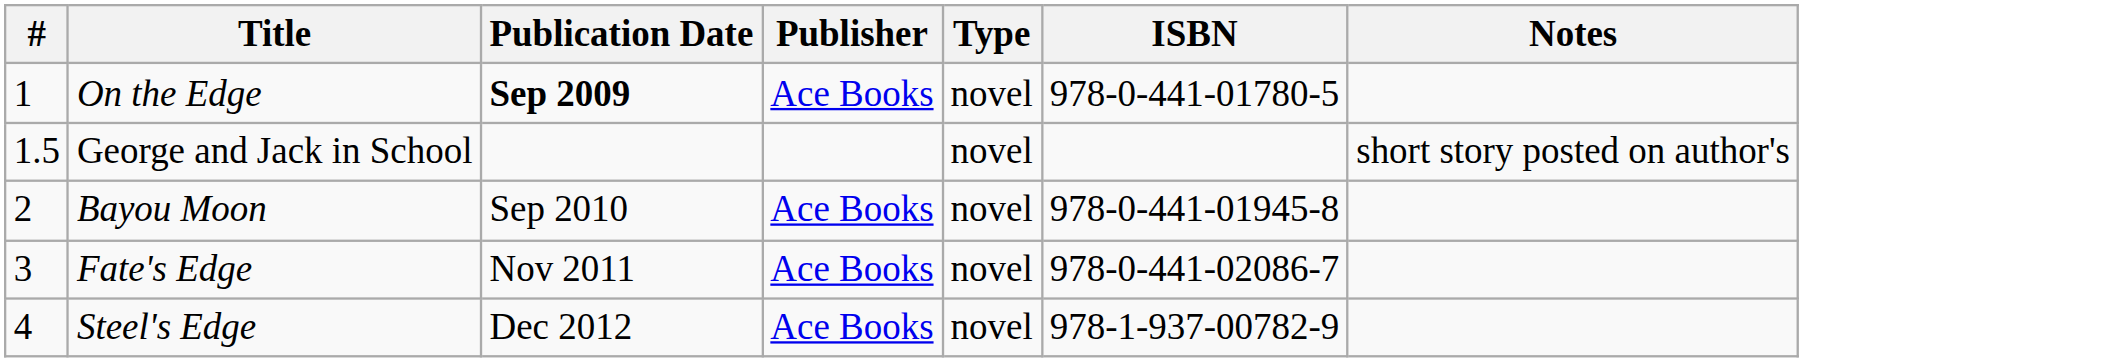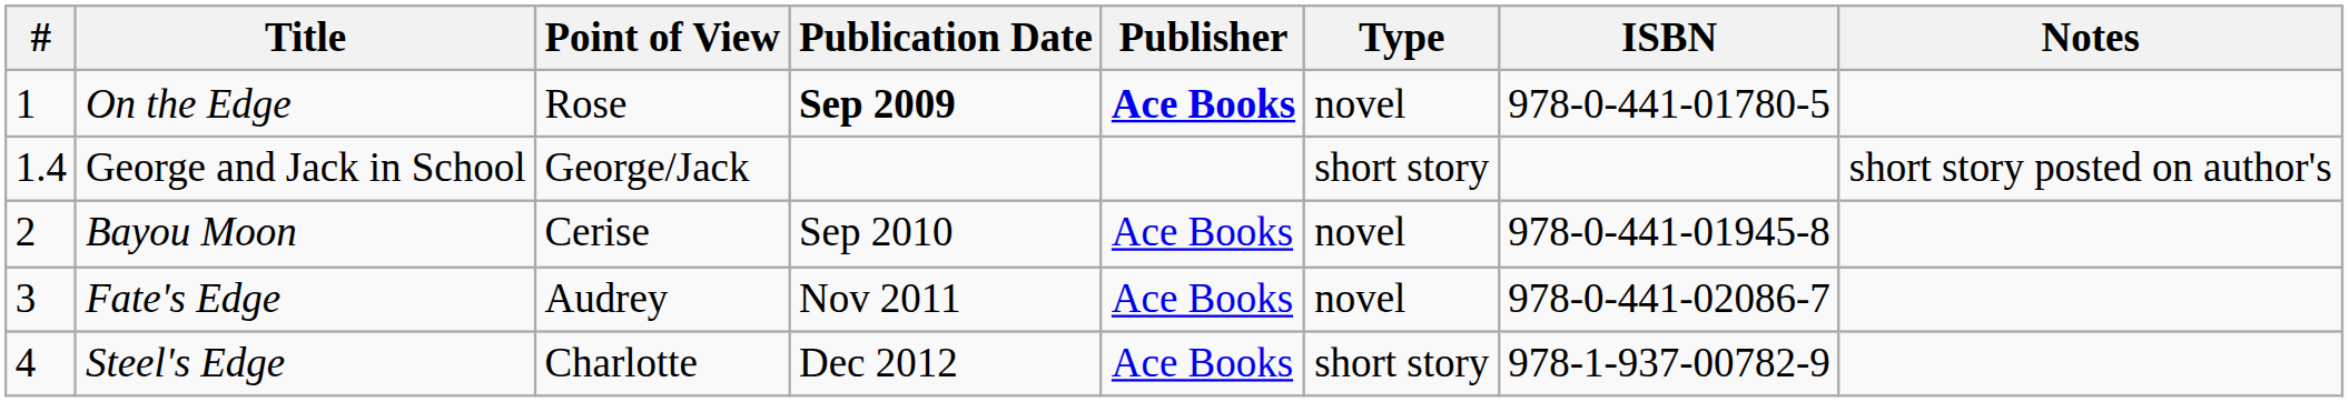 <table class="wikitable">
 <tr>
 <th>#</th>
 <th>Title</th>
+<th>Point of View</th>
 <th>Publication Date</th>
 <th>Publisher</th>
 <th>Type</th>
 <th>ISBN</th>
 <th>Notes</th>
 </tr>
 <tr>
 <td>1</td>
 <td><em>On the Edge</em></td>
+<td>Rose</td>
 <td><strong>Sep 2009</strong></td>
-<td><a href='#'>Ace Books</a></td>
+<td><strong><a href='#'>Ace Books</a></strong></td>
 <td>novel</td>
 <td>978-0-441-01780-5</td>
 <td></td>
 </tr>
 <tr>
-<td>1.5</td>
+<td>1.4</td>
 <td>George and Jack in School</td>
+<td>George/Jack</td>
 <td></td>
 <td></td>
-<td>novel</td>
+<td>short story</td>
 <td></td>
 <td>short story posted on author's </td>
 </tr>
 <tr>
 <td>2</td>
 <td><em>Bayou Moon</em></td>
+<td>Cerise</td>
 <td>Sep 2010</td>
 <td><a href='#'>Ace Books</a></td>
 <td>novel</td>
 <td>978-0-441-01945-8</td>
 <td></td>
 </tr>
 <tr>
 <td>3</td>
 <td><em>Fate's Edge</em></td>
+<td>Audrey</td>
 <td>Nov 2011</td>
 <td><a href='#'>Ace Books</a></td>
 <td>novel</td>
 <td>978-0-441-02086-7</td>
 <td></td>
 </tr>
 <tr>
 <td>4</td>
 <td><em>Steel's Edge</em></td>
+<td>Charlotte</td>
 <td>Dec 2012</td>
 <td><a href='#'>Ace Books</a></td>
-<td>novel</td>
+<td>short story</td>
 <td>978-1-937-00782-9</td>
 <td></td>
 </tr>
 </table>
